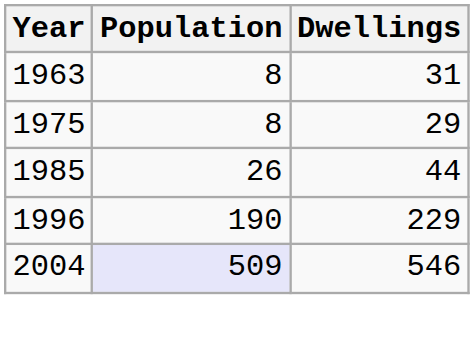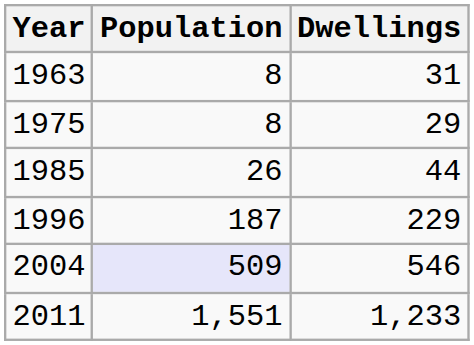 <table class="wikitable" style="line-height:1.1em;">
 <tr>
 <th>Year</th>
 <th>Population</th>
 <th>Dwellings</th>
 </tr>
 <tr align="right">
 <td>1963</td>
 <td>8</td>
 <td>31</td>
 </tr>
 <tr align="right">
 <td>1975</td>
 <td>8</td>
 <td>29</td>
 </tr>
 <tr align="right">
 <td>1985</td>
 <td>26</td>
 <td>44</td>
 </tr>
 <tr align="right">
 <td>1996</td>
-<td>190</td>
+<td>187</td>
 <td>229</td>
 </tr>
 <tr align="right">
 <td>2004</td>
 <td style="background: lavender;">509</td>
 <td>546</td>
 </tr>
+<tr align="right">
+<td>2011</td>
+<td>1,551</td>
+<td>1,233</td>
+</tr>
 </table>
